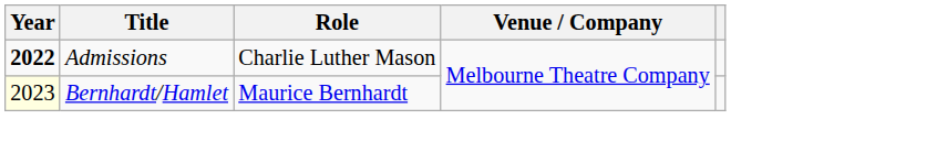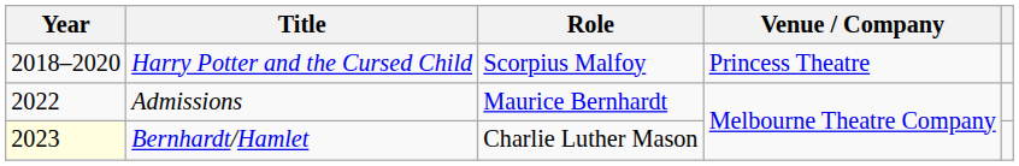 <table class="wikitable">
 <tr>
 <th>Year</th>
 <th>Title</th>
 <th>Role</th>
 <th>Venue / Company</th>
 <th></th>
 </tr>
 <tr>
-<td><strong>2022</strong></td>
+<td>2018–2020</td>
+<td><em><a href='#'>Harry Potter and the Cursed Child</a></em></td>
+<td><a href='#'>Scorpius Malfoy</a></td>
+<td><a href='#'>Princess Theatre</a></td>
+<td style="text-align: center;"></td>
+</tr>
+<tr>
+<td>2022</td>
 <td><em>Admissions</em></td>
-<td>Charlie Luther Mason</td>
+<td><a href='#'>Maurice Bernhardt</a></td>
 <td rowspan="2"><a href='#'>Melbourne Theatre Company</a></td>
 <td style="text-align: center;"></td>
 </tr>
 <tr>
 <td style="background: lightyellow;">2023</td>
 <td><em><a href='#'>Bernhardt</a>/<a href='#'>Hamlet</a></em></td>
-<td><a href='#'>Maurice Bernhardt</a></td>
+<td>Charlie Luther Mason</td>
 <td style="text-align: center;"></td>
 </tr>
 </table>
